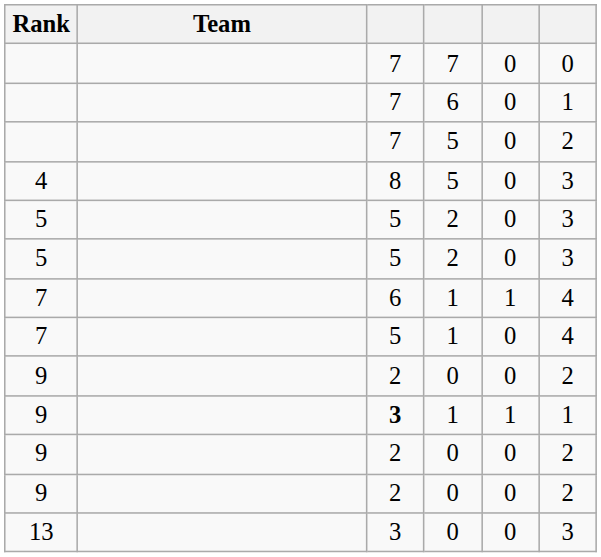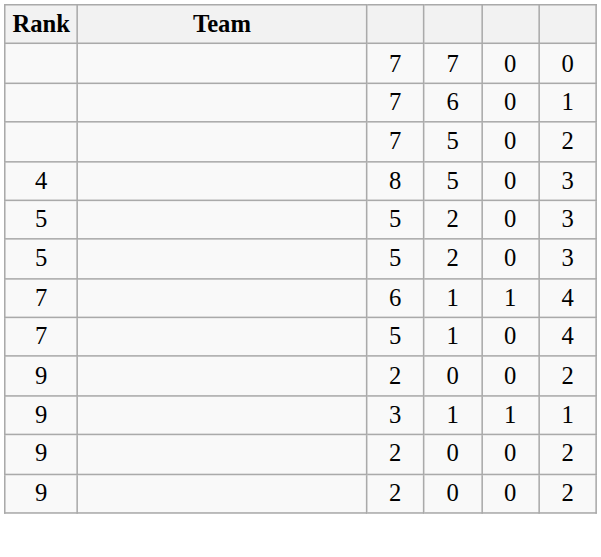 <table class="wikitable" style="text-align: center;">
 <tr>
 <th width=40>Rank</th>
 <th width=180>Team</th>
 <th width=30></th>
 <th width=30></th>
 <th width=30></th>
 <th width=30></th>
 </tr>
 <tr>
 <td></td>
 <td align=left></td>
 <td>7</td>
 <td>7</td>
 <td>0</td>
 <td>0</td>
 </tr>
 <tr>
 <td></td>
 <td align=left></td>
 <td>7</td>
 <td>6</td>
 <td>0</td>
 <td>1</td>
 </tr>
 <tr>
 <td></td>
 <td align=left></td>
 <td>7</td>
 <td>5</td>
 <td>0</td>
 <td>2</td>
 </tr>
 <tr>
 <td>4</td>
 <td align=left></td>
 <td>8</td>
 <td>5</td>
 <td>0</td>
 <td>3</td>
 </tr>
 <tr>
 <td>5</td>
 <td align=left></td>
 <td>5</td>
 <td>2</td>
 <td>0</td>
 <td>3</td>
 </tr>
 <tr>
 <td>5</td>
 <td align=left></td>
 <td>5</td>
 <td>2</td>
 <td>0</td>
 <td>3</td>
 </tr>
 <tr>
 <td>7</td>
 <td align=left></td>
 <td>6</td>
 <td>1</td>
 <td>1</td>
 <td>4</td>
 </tr>
 <tr>
 <td>7</td>
 <td align=left></td>
 <td>5</td>
 <td>1</td>
 <td>0</td>
 <td>4</td>
 </tr>
 <tr>
 <td>9</td>
 <td align=left></td>
 <td>2</td>
 <td>0</td>
 <td>0</td>
 <td>2</td>
 </tr>
 <tr>
 <td>9</td>
 <td align=left></td>
-<td><strong>3</strong></td>
+<td>3</td>
 <td>1</td>
 <td>1</td>
 <td>1</td>
 </tr>
 <tr>
 <td>9</td>
 <td align=left></td>
 <td>2</td>
 <td>0</td>
 <td>0</td>
 <td>2</td>
 </tr>
 <tr>
 <td>9</td>
 <td align=left></td>
 <td>2</td>
 <td>0</td>
 <td>0</td>
 <td>2</td>
 </tr>
-<tr>
-<td>13</td>
-<td align=left></td>
-<td>3</td>
-<td>0</td>
-<td>0</td>
-<td>3</td>
-</tr>
 </table>
